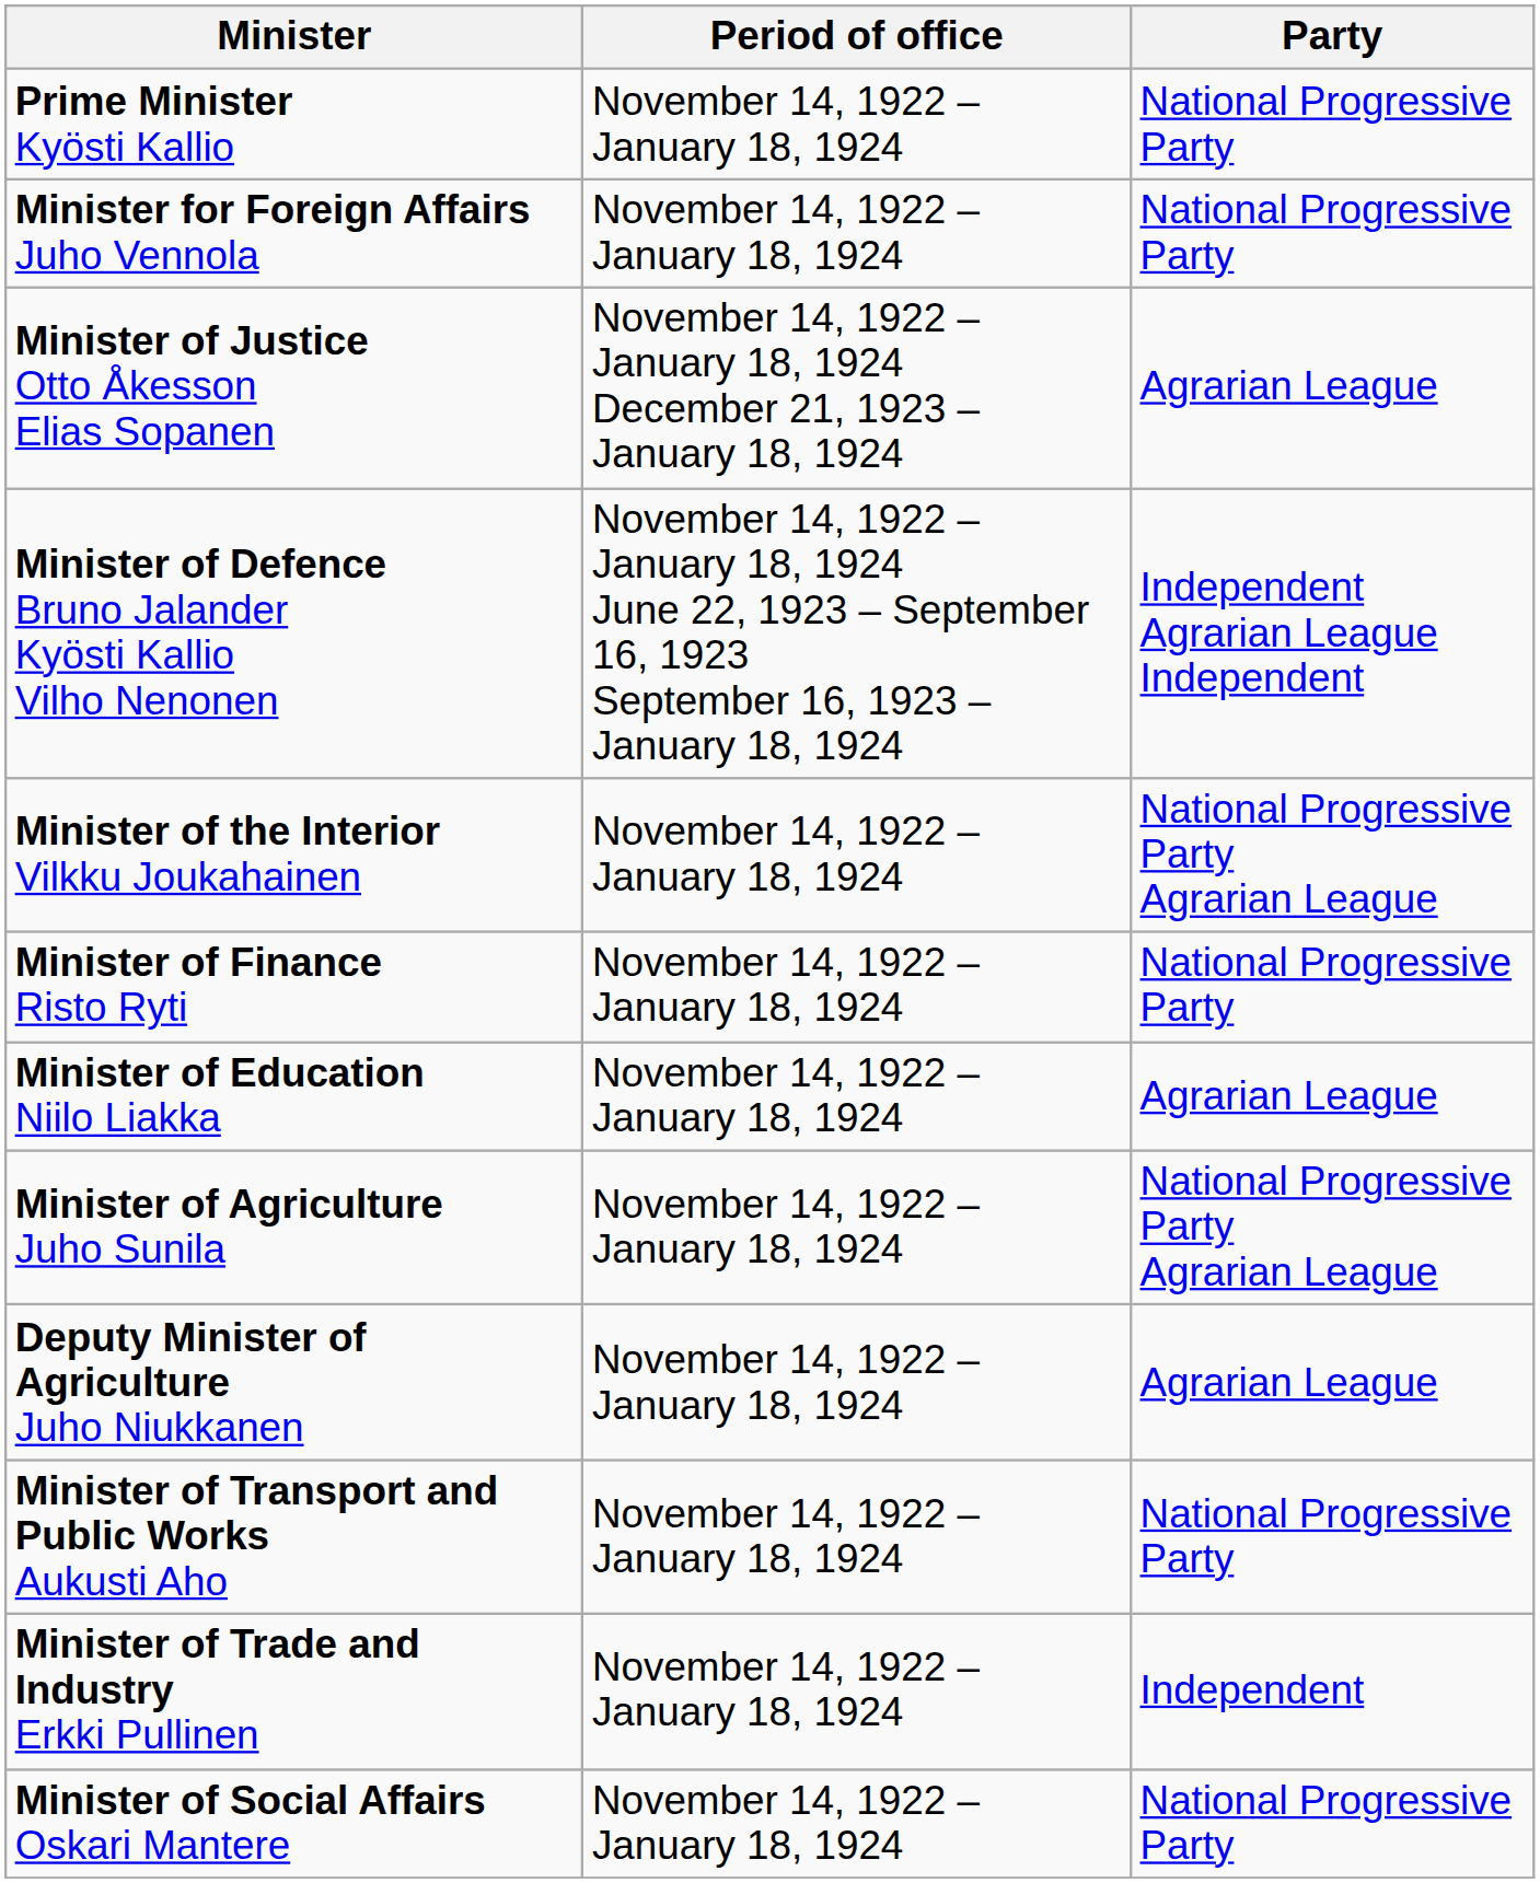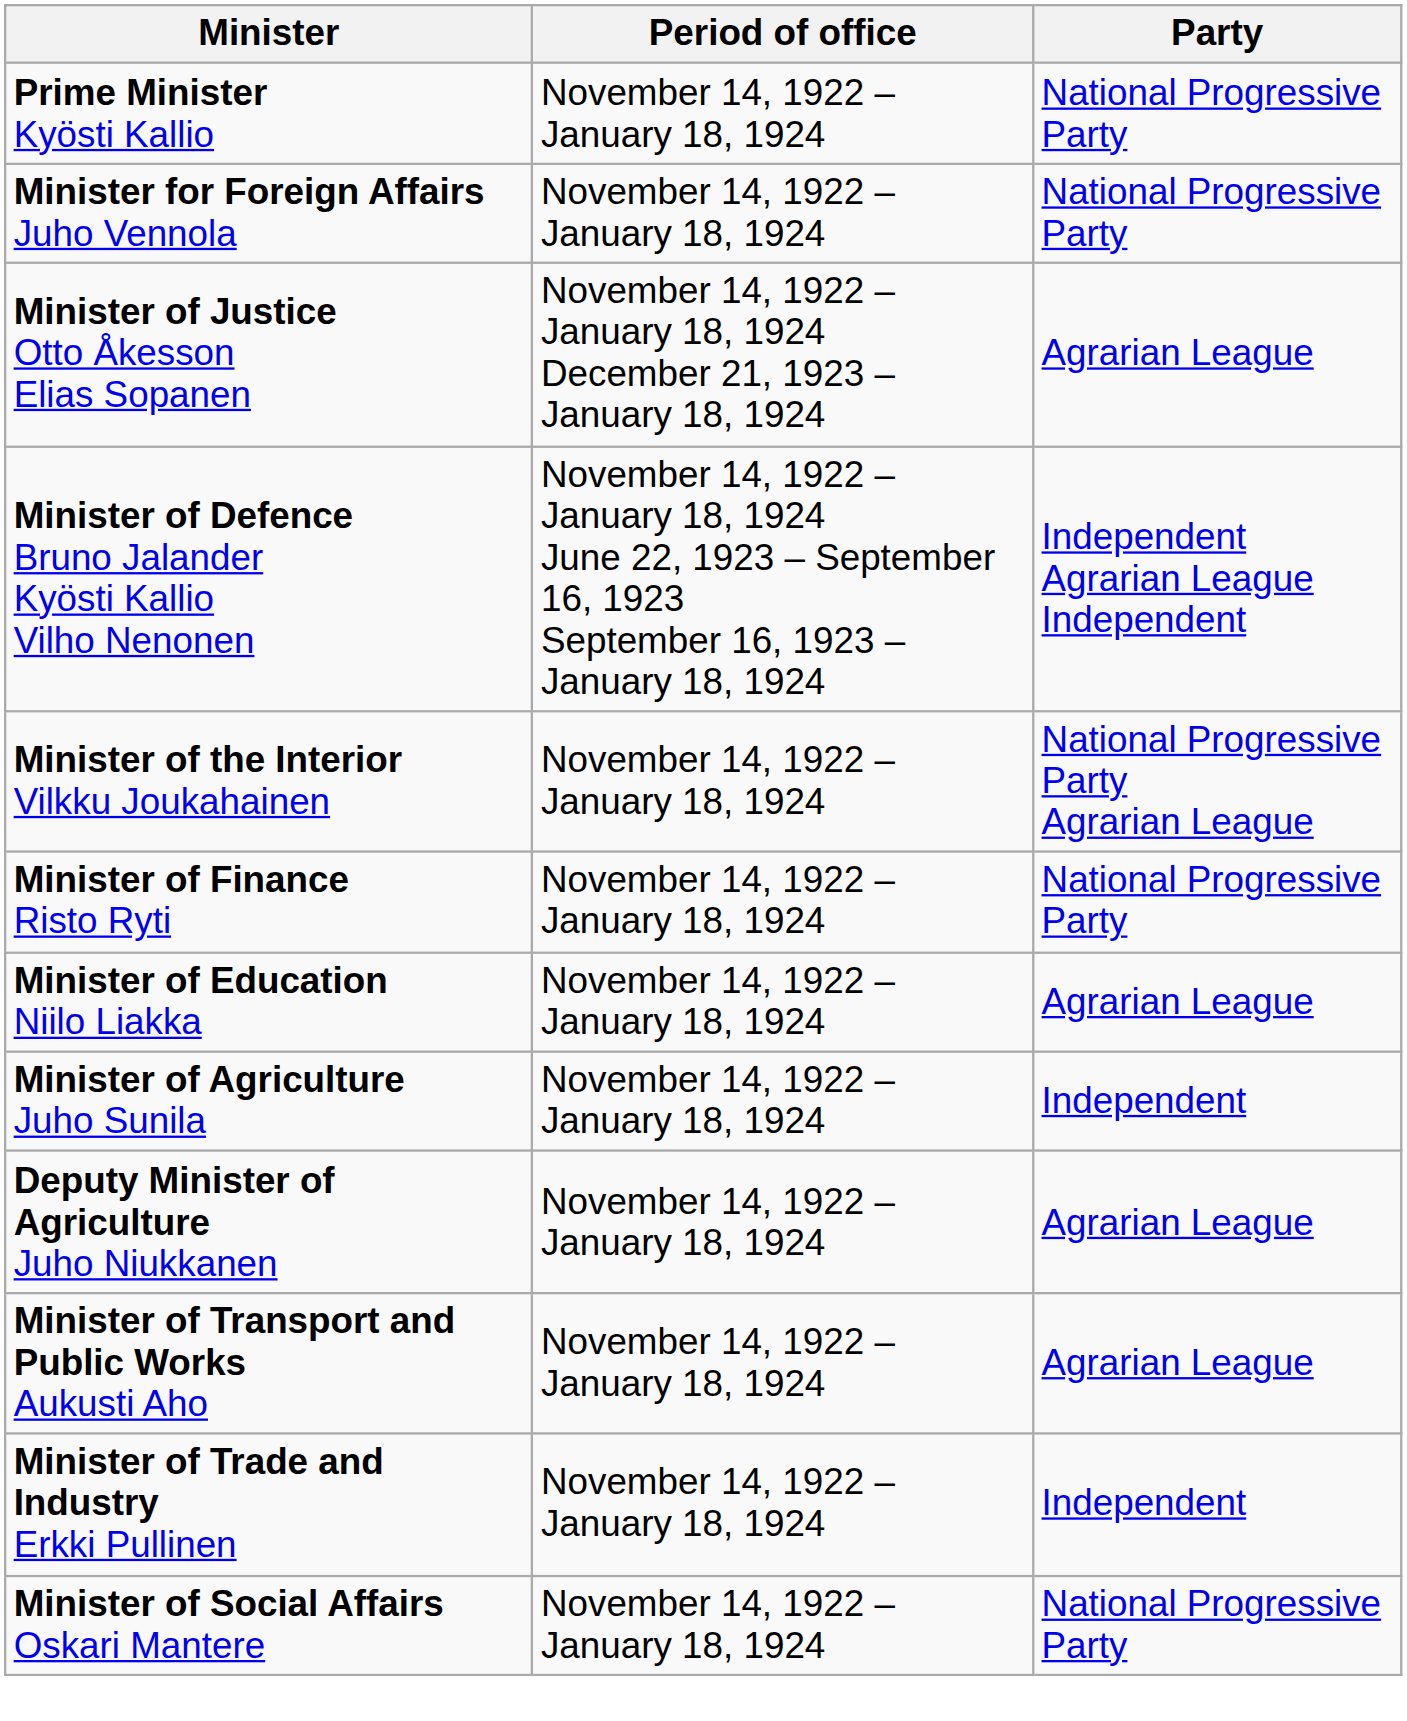 <table class="wikitable">
 <tr>
 <th>Minister</th>
 <th>Period of office</th>
 <th>Party</th>
 </tr>
 <tr>
 <td><strong>Prime Minister</strong><br><a href='#'>Kyösti Kallio</a></td>
 <td>November 14, 1922 – January 18, 1924</td>
 <td><a href='#'>National Progressive Party</a></td>
 </tr>
 <tr>
 <td><strong>Minister for Foreign Affairs </strong><br><a href='#'>Juho Vennola</a></td>
 <td>November 14, 1922 – January 18, 1924</td>
 <td><a href='#'>National Progressive Party</a></td>
 </tr>
 <tr>
 <td><strong>Minister of Justice</strong><br><a href='#'>Otto Åkesson</a><br><a href='#'>Elias Sopanen</a></td>
 <td>November 14, 1922 – January 18, 1924<br>December 21, 1923 – January 18, 1924</td>
 <td><a href='#'>Agrarian League</a></td>
 </tr>
 <tr>
 <td><strong>Minister of Defence</strong><br><a href='#'>Bruno Jalander</a><br><a href='#'>Kyösti Kallio</a><br><a href='#'>Vilho Nenonen</a></td>
 <td>November 14, 1922 – January 18, 1924<br>June 22, 1923 – September 16, 1923<br>September 16, 1923 – January 18, 1924</td>
 <td><a href='#'>Independent</a><br><a href='#'>Agrarian League</a><br><a href='#'>Independent</a></td>
 </tr>
 <tr>
 <td><strong>Minister of the Interior</strong><br><a href='#'>Vilkku Joukahainen</a></td>
 <td>November 14, 1922 – January 18, 1924</td>
 <td><a href='#'>National Progressive Party</a><br><a href='#'>Agrarian League</a></td>
 </tr>
 <tr>
 <td><strong>Minister of Finance</strong><br><a href='#'>Risto Ryti</a></td>
 <td>November 14, 1922 – January 18, 1924</td>
 <td><a href='#'>National Progressive Party</a></td>
 </tr>
 <tr>
 <td><strong>Minister of Education</strong><br><a href='#'>Niilo Liakka</a></td>
 <td>November 14, 1922 – January 18, 1924</td>
 <td><a href='#'>Agrarian League</a></td>
 </tr>
 <tr>
 <td><strong>Minister of Agriculture</strong><br><a href='#'>Juho Sunila</a></td>
 <td>November 14, 1922 – January 18, 1924</td>
-<td><a href='#'>National Progressive Party</a><br><a href='#'>Agrarian League</a></td>
+<td><a href='#'>Independent</a></td>
 </tr>
 <tr>
 <td><strong>Deputy Minister of Agriculture</strong><br><a href='#'>Juho Niukkanen</a></td>
 <td>November 14, 1922 – January 18, 1924</td>
 <td><a href='#'>Agrarian League</a></td>
 </tr>
 <tr>
 <td><strong>Minister of Transport and Public Works</strong><br><a href='#'>Aukusti Aho</a></td>
 <td>November 14, 1922 – January 18, 1924</td>
-<td><a href='#'>National Progressive Party</a></td>
+<td><a href='#'>Agrarian League</a></td>
 </tr>
 <tr>
 <td><strong>Minister of Trade and Industry</strong><br><a href='#'>Erkki Pullinen</a></td>
 <td>November 14, 1922 – January 18, 1924</td>
 <td><a href='#'>Independent</a></td>
 </tr>
 <tr>
 <td><strong>Minister of Social Affairs</strong><br><a href='#'>Oskari Mantere</a></td>
 <td>November 14, 1922 – January 18, 1924</td>
 <td><a href='#'>National Progressive Party</a></td>
 </tr>
 </table>
